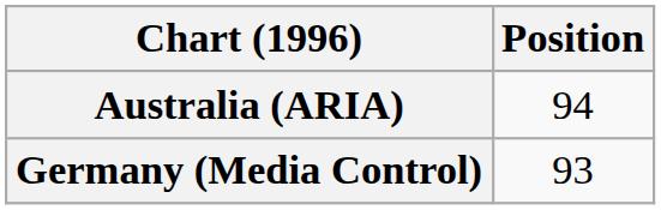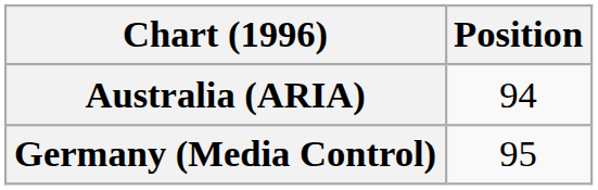 <table class="wikitable plainrowheaders" style="text-align:center">
 <tr>
 <th scope="col">Chart (1996)</th>
 <th scope="col">Position</th>
 </tr>
 <tr>
 <th scope="row">Australia (ARIA)</th>
 <td>94</td>
 </tr>
 <tr>
 <th scope="row">Germany (Media Control)</th>
-<td>93</td>
+<td>95</td>
 </tr>
 </table>
